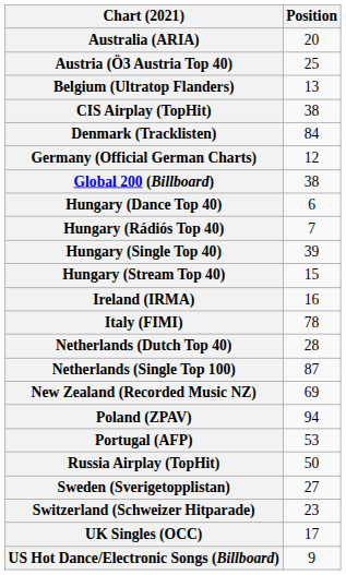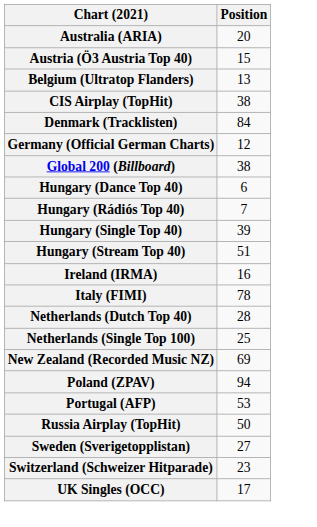 <table class="wikitable sortable plainrowheaders" style="text-align:center">
 <tr>
 <th scope="col">Chart (2021)</th>
 <th scope="col">Position</th>
 </tr>
 <tr>
 <th scope="row">Australia (ARIA)</th>
 <td>20</td>
 </tr>
 <tr>
 <th scope="row">Austria (Ö3 Austria Top 40)</th>
-<td>25</td>
+<td>15</td>
 </tr>
 <tr>
 <th scope="row">Belgium (Ultratop Flanders)</th>
 <td>13</td>
 </tr>
 <tr>
 <th scope="row">CIS Airplay (TopHit)</th>
 <td>38</td>
 </tr>
 <tr>
 <th scope="row">Denmark (Tracklisten)</th>
 <td>84</td>
 </tr>
 <tr>
 <th scope="row">Germany (Official German Charts)</th>
 <td>12</td>
 </tr>
 <tr>
 <th scope="row"><a href='#'>Global 200</a> (<em>Billboard</em>)</th>
 <td>38</td>
 </tr>
 <tr>
 <th scope="row">Hungary (Dance Top 40)</th>
 <td>6</td>
 </tr>
 <tr>
 <th scope="row">Hungary (Rádiós Top 40)</th>
 <td>7</td>
 </tr>
 <tr>
 <th scope="row">Hungary (Single Top 40)</th>
 <td>39</td>
 </tr>
 <tr>
 <th scope="row">Hungary (Stream Top 40)</th>
-<td>15</td>
+<td>51</td>
 </tr>
 <tr>
 <th scope="row">Ireland (IRMA)</th>
 <td>16</td>
 </tr>
 <tr>
 <th scope="row">Italy (FIMI)</th>
 <td>78</td>
 </tr>
 <tr>
 <th scope="row">Netherlands (Dutch Top 40)</th>
 <td>28</td>
 </tr>
 <tr>
 <th scope="row">Netherlands (Single Top 100)</th>
-<td>87</td>
+<td>25</td>
 </tr>
 <tr>
 <th scope="row">New Zealand (Recorded Music NZ)</th>
 <td>69</td>
 </tr>
 <tr>
 <th scope="row">Poland (ZPAV)</th>
 <td>94</td>
 </tr>
 <tr>
 <th scope="row">Portugal (AFP)</th>
 <td>53</td>
 </tr>
 <tr>
 <th scope="row">Russia Airplay (TopHit)</th>
 <td>50</td>
 </tr>
 <tr>
 <th scope="row">Sweden (Sverigetopplistan)</th>
 <td>27</td>
 </tr>
 <tr>
 <th scope="row">Switzerland (Schweizer Hitparade)</th>
 <td>23</td>
 </tr>
 <tr>
 <th scope="row">UK Singles (OCC)</th>
 <td>17</td>
 </tr>
-<tr>
-<th scope="row">US Hot Dance/Electronic Songs (<em>Billboard</em>)</th>
-<td>9</td>
-</tr>
 </table>
